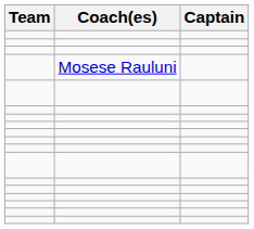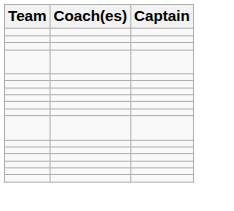 <table class="wikitable sortable">
 <tr>
 <th>Team</th>
 <th>Coach(es)</th>
 <th>Captain</th>
 </tr>
 <tr>
 <td></td>
 <td> </td>
 <td></td>
 </tr>
 <tr>
 <td></td>
 <td> </td>
 <td></td>
 </tr>
 <tr>
 <td></td>
 <td> </td>
-<td></td>
-</tr>
-<tr>
-<td></td>
-<td> <a href='#'>Mosese Rauluni</a></td>
 <td></td>
 </tr>
 <tr>
 <td></td>
 <td> <br> </td>
 <td></td>
 </tr>
 <tr>
 <td></td>
 <td> </td>
 <td></td>
 </tr>
 <tr>
 <td></td>
 <td> </td>
 <td></td>
 </tr>
 <tr>
 <td></td>
 <td> </td>
 <td></td>
 </tr>
 <tr>
 <td></td>
 <td> </td>
 <td></td>
 </tr>
 <tr>
 <td></td>
 <td> </td>
 <td></td>
 </tr>
 <tr>
 <td></td>
 <td> </td>
 <td></td>
 </tr>
 <tr>
 <td></td>
 <td> </td>
 <td><br></td>
 </tr>
 <tr>
 <td></td>
 <td> </td>
 <td></td>
 </tr>
 <tr>
 <td></td>
 <td> </td>
 <td></td>
 </tr>
 <tr>
 <td></td>
 <td> </td>
 <td></td>
 </tr>
 <tr>
 <td></td>
 <td> </td>
 <td></td>
 </tr>
 <tr>
 <td></td>
 <td> </td>
 <td></td>
 </tr>
 <tr>
 <td></td>
 <td> </td>
 <td></td>
 </tr>
 </table>
